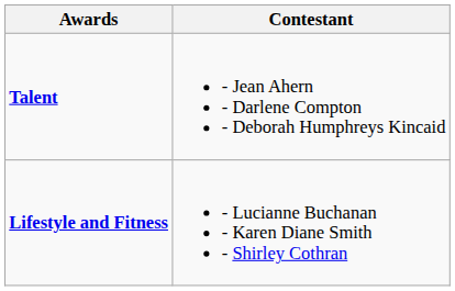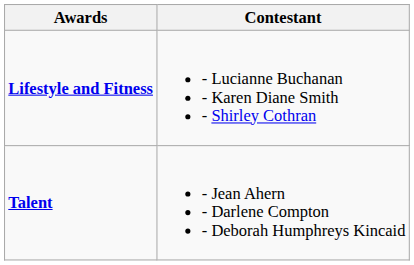 <table class="wikitable">
 <tr>
 <th>Awards</th>
 <th>Contestant</th>
 </tr>
 <tr>
+<td><strong><a href='#'>Lifestyle and Fitness</a></strong></td>
+<td><br><ul><li> - Lucianne Buchanan</li><li> - Karen Diane Smith</li><li> - <a href='#'>Shirley Cothran</a></li></ul></td>
+</tr>
+<tr>
 <td><strong><a href='#'>Talent</a></strong></td>
 <td><br><ul><li> - Jean Ahern</li><li> - Darlene Compton</li><li> - Deborah Humphreys Kincaid</li></ul></td>
 </tr>
-<tr>
-<td><strong><a href='#'>Lifestyle and Fitness</a></strong></td>
-<td><br><ul><li> - Lucianne Buchanan</li><li> - Karen Diane Smith</li><li> - <a href='#'>Shirley Cothran</a></li></ul></td>
-</tr>
 </table>
